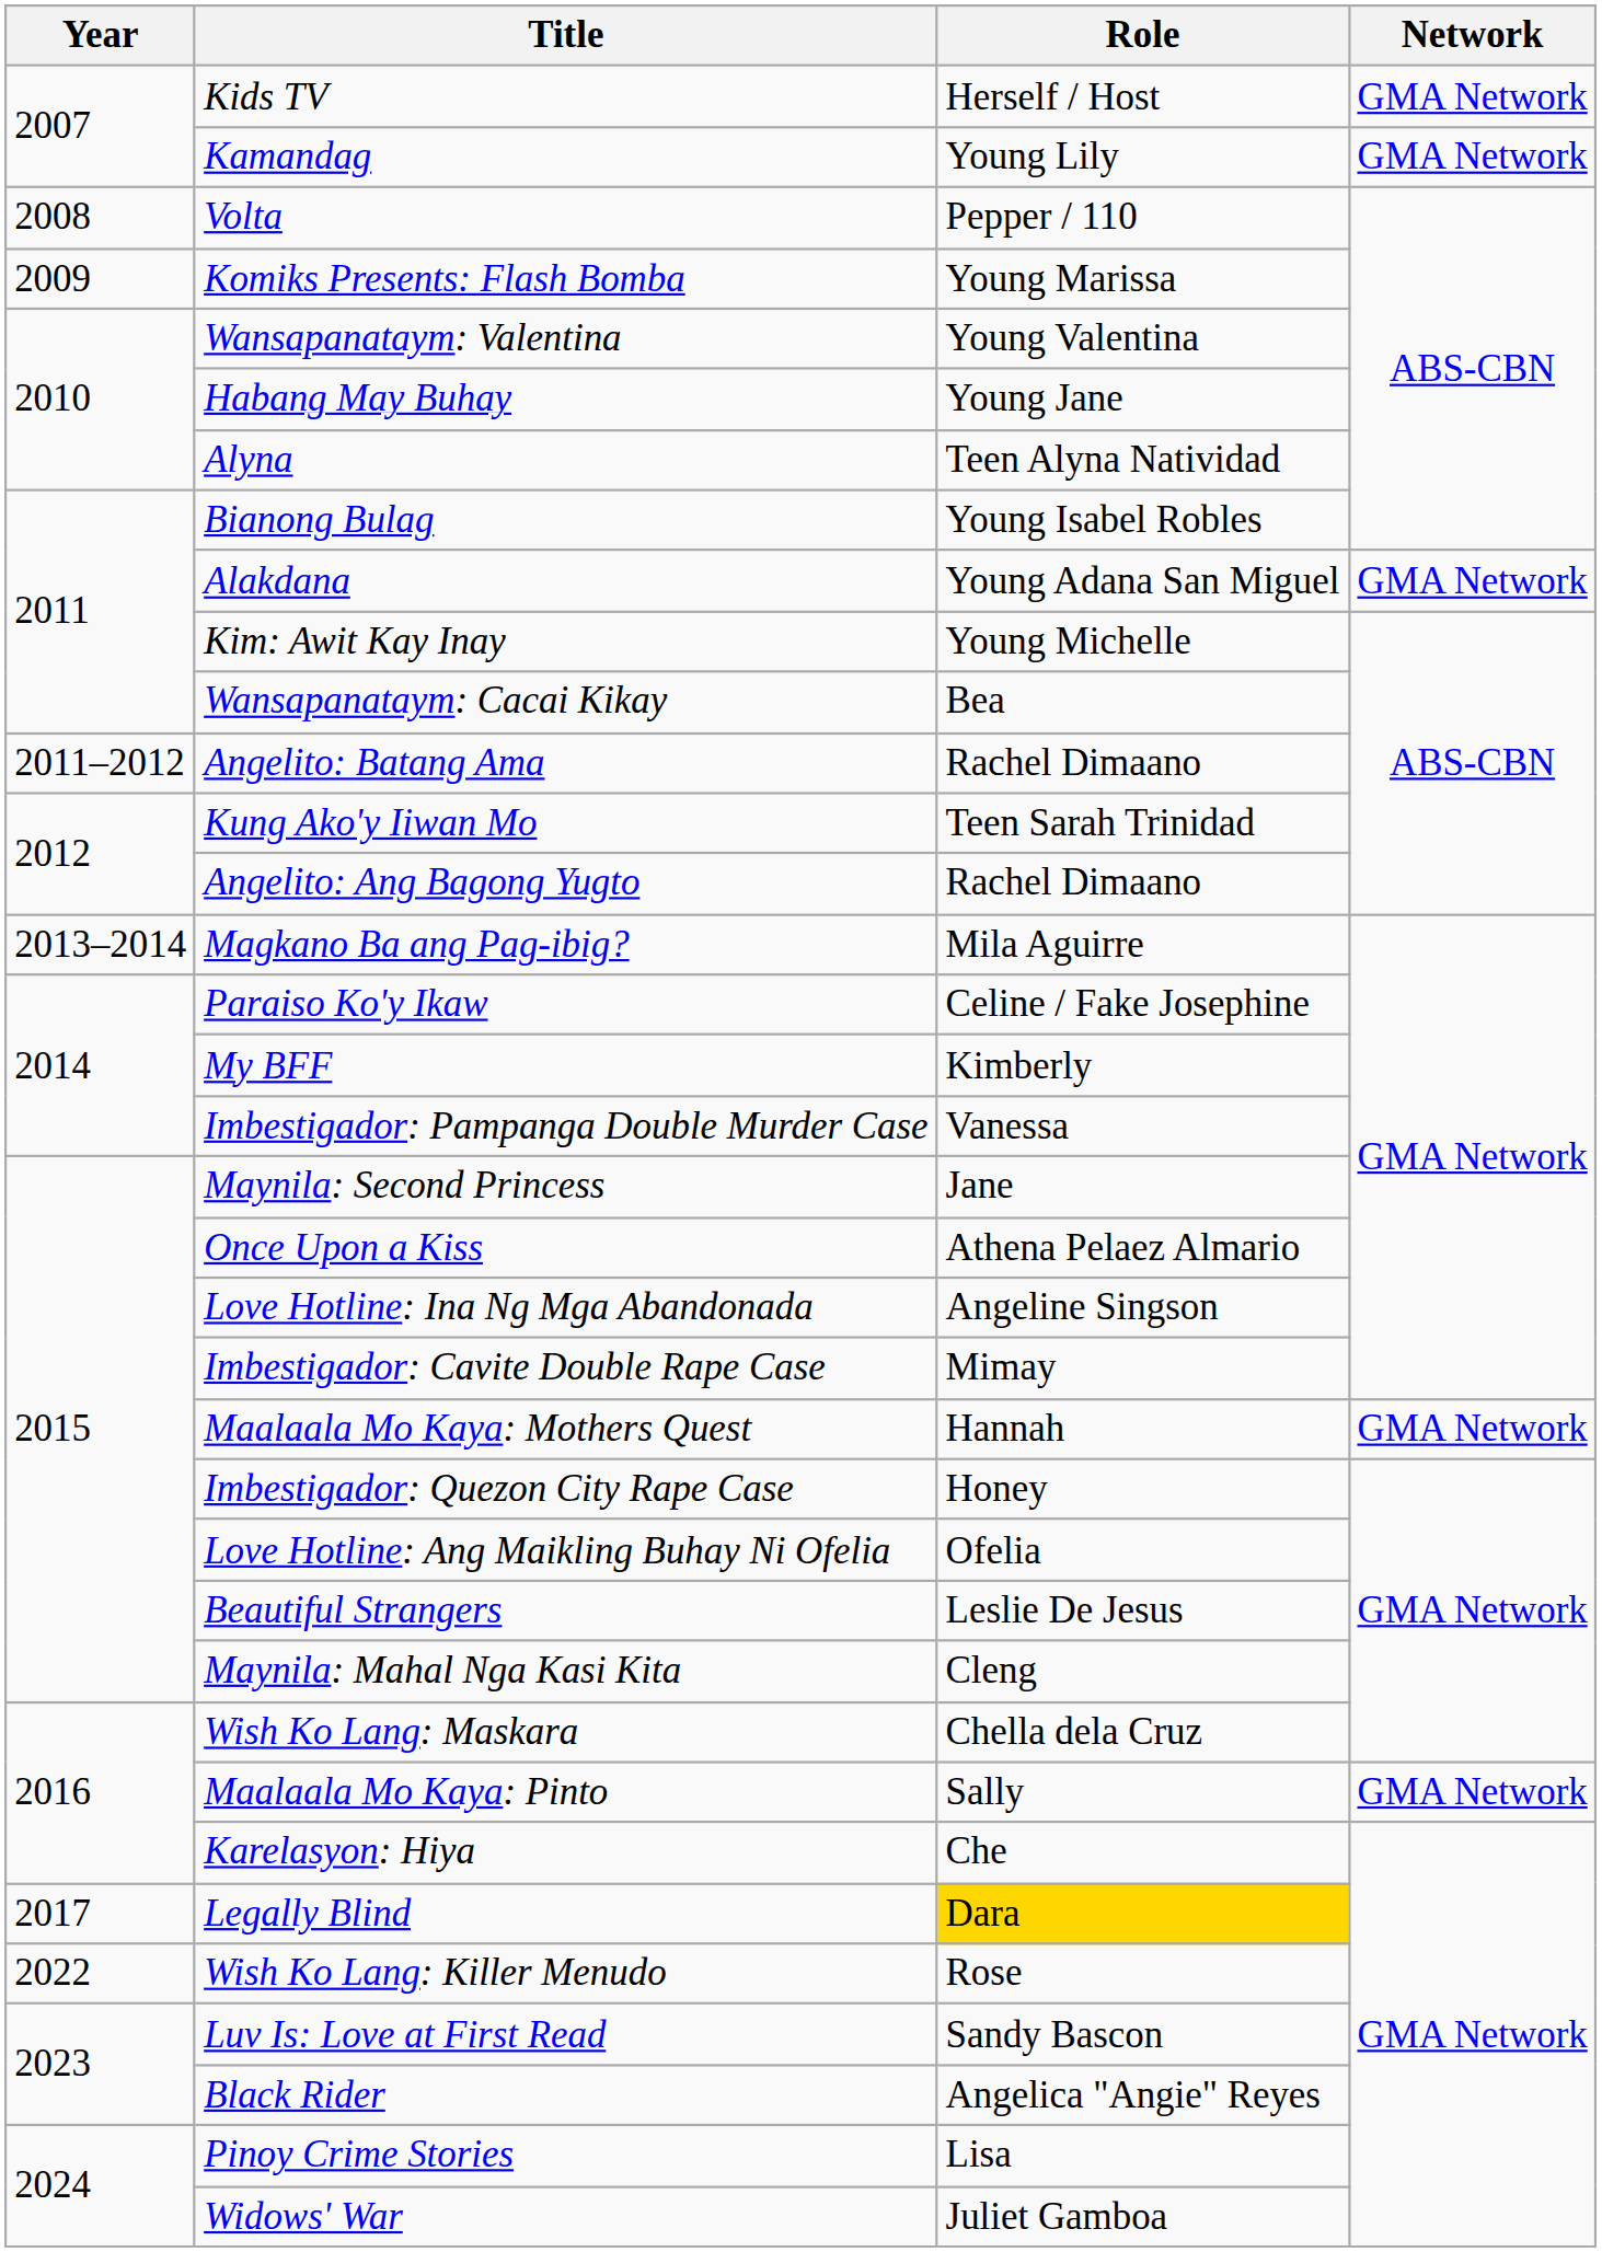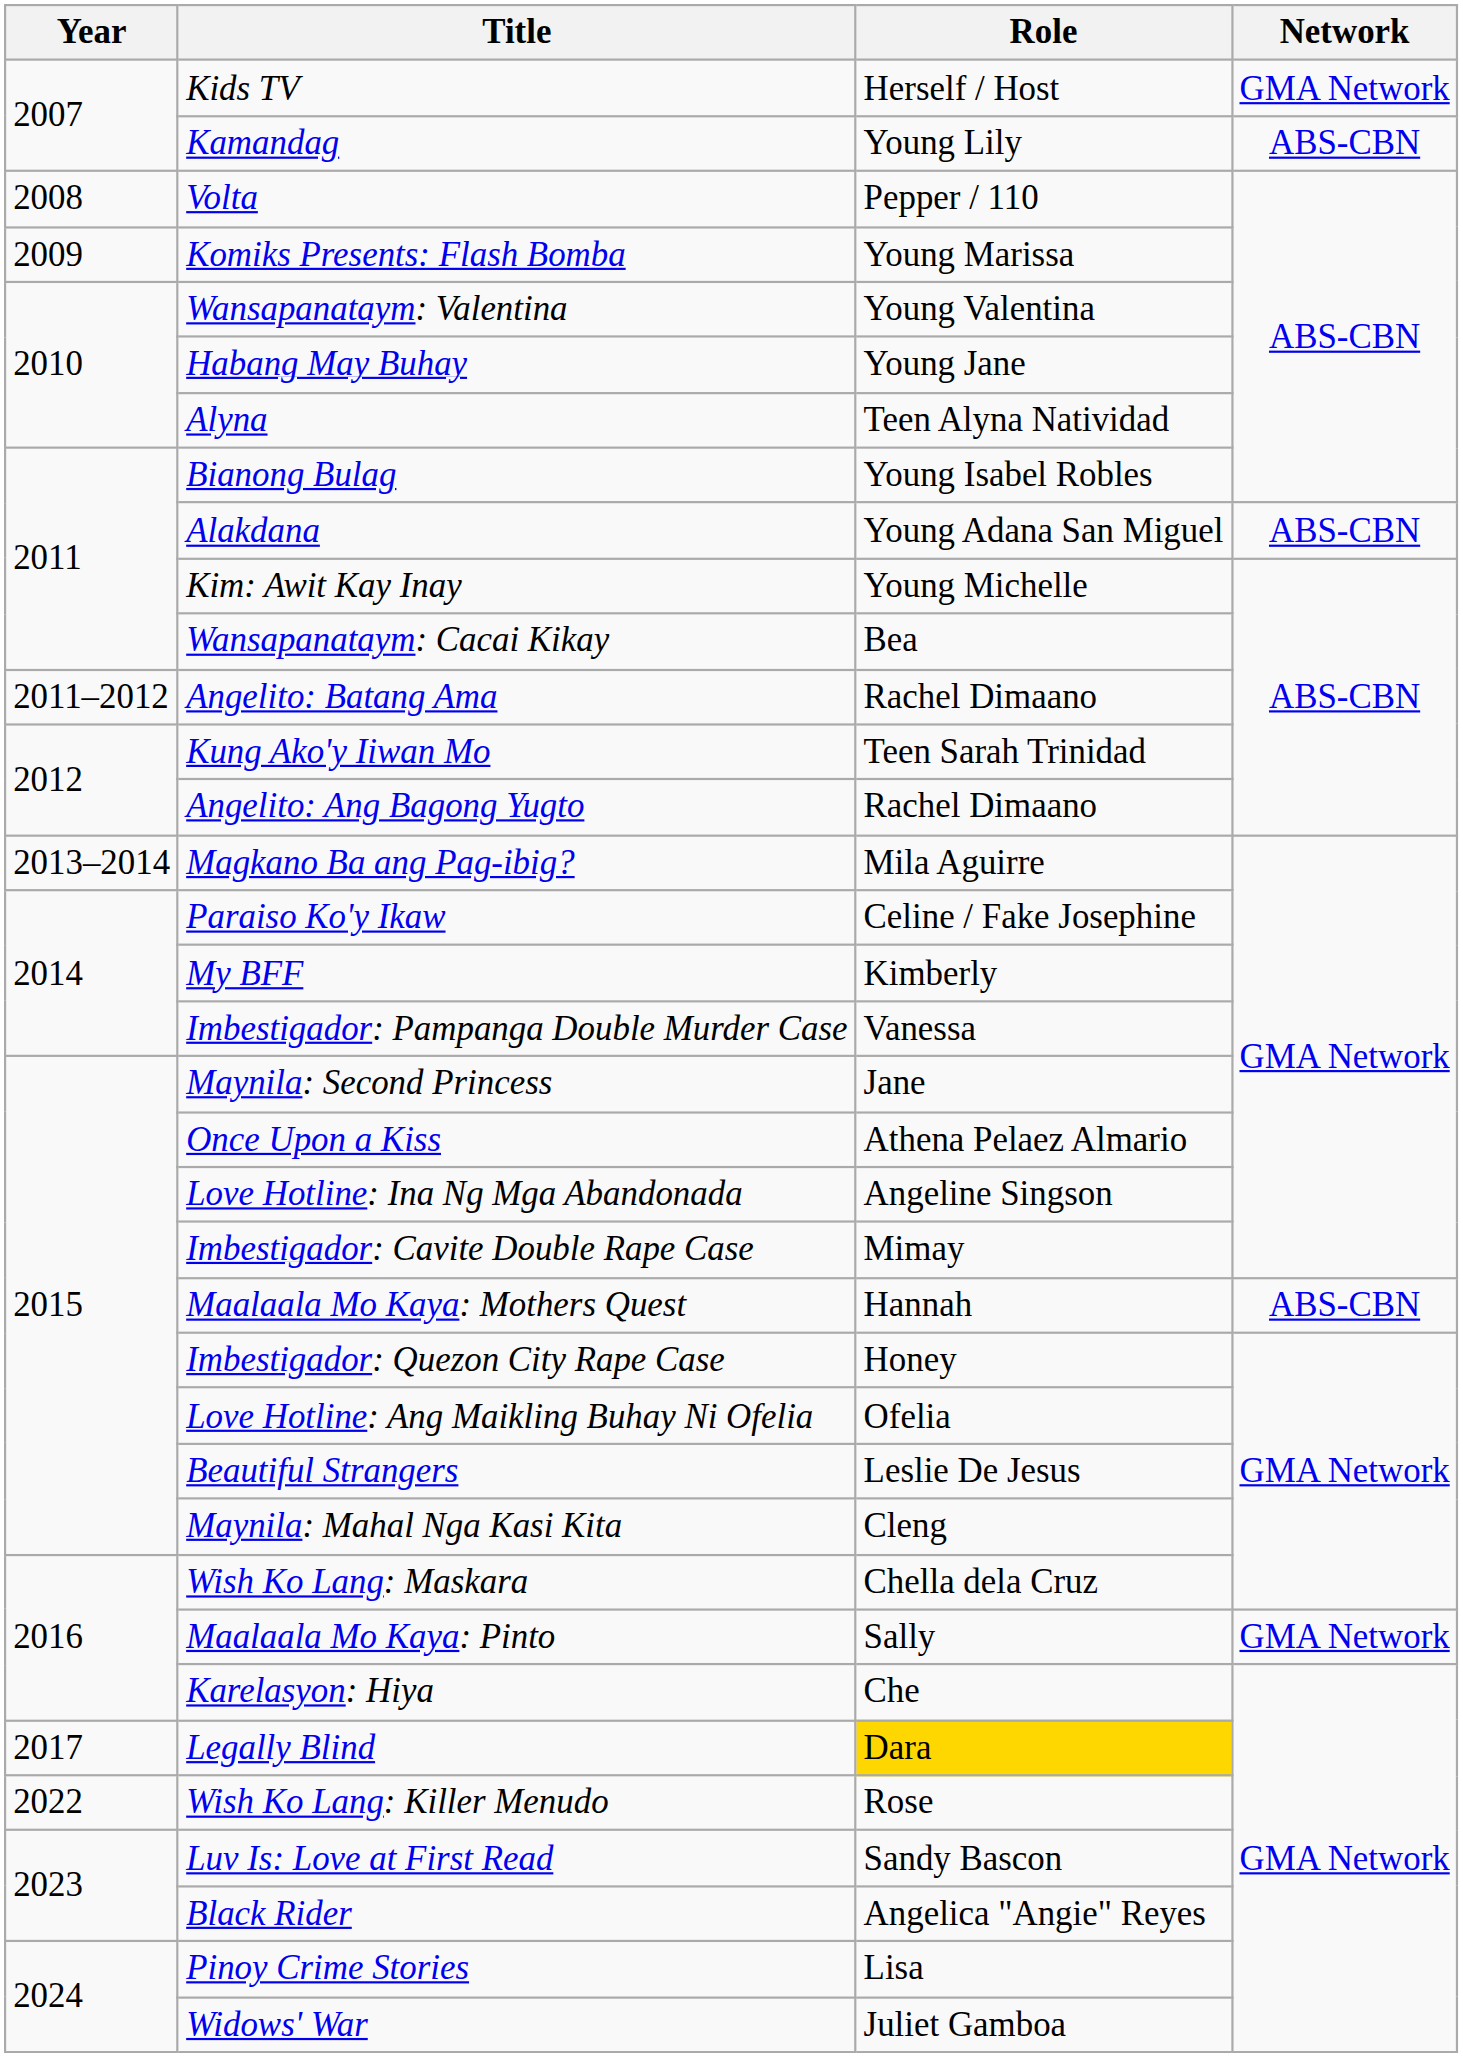 <table class="wikitable sortable">
 <tr>
 <th>Year</th>
 <th>Title</th>
 <th>Role</th>
 <th>Network</th>
 </tr>
 <tr>
 <td rowspan="2">2007</td>
 <td><em>Kids TV</em></td>
 <td>Herself / Host</td>
 <td align="center" rowspan=1><a href='#'>GMA Network</a></td>
 </tr>
 <tr>
 <td><em><a href='#'>Kamandag</a></em></td>
 <td>Young Lily</td>
-<td align="center" rowspan=1><a href='#'>GMA Network</a></td>
+<td align="center" rowspan=1><a href='#'>ABS-CBN</a></td>
 </tr>
 <tr>
 <td>2008</td>
 <td><em><a href='#'>Volta</a></em></td>
 <td>Pepper / 110</td>
 <td align="center" rowspan=6><a href='#'>ABS-CBN</a></td>
 </tr>
 <tr>
 <td>2009</td>
 <td><em><a href='#'>Komiks Presents: Flash Bomba</a> </em></td>
 <td>Young Marissa</td>
 </tr>
 <tr>
 <td rowspan="3">2010</td>
 <td><em><a href='#'>Wansapanataym</a>: Valentina </em></td>
 <td>Young Valentina</td>
 </tr>
 <tr>
 <td><em><a href='#'>Habang May Buhay</a></em></td>
 <td>Young Jane</td>
 </tr>
 <tr>
 <td><em><a href='#'>Alyna</a></em></td>
 <td>Teen Alyna Natividad</td>
 </tr>
 <tr>
 <td rowspan="4">2011</td>
 <td><em><a href='#'>Bianong Bulag</a></em></td>
 <td>Young Isabel Robles</td>
 </tr>
 <tr>
 <td><em><a href='#'>Alakdana</a></em></td>
 <td>Young Adana San Miguel</td>
-<td align="center" rowspan=1><a href='#'>GMA Network</a></td>
+<td align="center" rowspan=1><a href='#'>ABS-CBN</a></td>
 </tr>
 <tr>
 <td><em>Kim: Awit Kay Inay</em></td>
 <td>Young Michelle</td>
 <td align="center" rowspan=5><a href='#'>ABS-CBN</a></td>
 </tr>
 <tr>
 <td><em><a href='#'>Wansapanataym</a>: Cacai Kikay</em></td>
 <td>Bea</td>
 </tr>
 <tr>
 <td>2011–2012</td>
 <td><em><a href='#'>Angelito: Batang Ama</a></em></td>
 <td>Rachel Dimaano</td>
 </tr>
 <tr>
 <td rowspan="2">2012</td>
 <td><em><a href='#'>Kung Ako'y Iiwan Mo</a></em></td>
 <td>Teen Sarah Trinidad</td>
 </tr>
 <tr>
 <td><em><a href='#'>Angelito: Ang Bagong Yugto</a></em></td>
 <td>Rachel Dimaano</td>
 </tr>
 <tr>
 <td>2013–2014</td>
 <td><em><a href='#'>Magkano Ba ang Pag-ibig?</a></em></td>
 <td>Mila Aguirre</td>
 <td align="center" rowspan=8><a href='#'>GMA Network</a></td>
 </tr>
 <tr>
 <td rowspan="3">2014</td>
 <td><em><a href='#'>Paraiso Ko'y Ikaw</a></em></td>
 <td>Celine / Fake Josephine</td>
 </tr>
 <tr>
 <td><em><a href='#'>My BFF</a></em></td>
 <td>Kimberly</td>
 </tr>
 <tr>
 <td><em><a href='#'>Imbestigador</a>: Pampanga Double Murder Case</em></td>
 <td>Vanessa</td>
 </tr>
 <tr>
 <td rowspan="9">2015</td>
 <td><em><a href='#'>Maynila</a>: Second Princess</em></td>
 <td>Jane</td>
 </tr>
 <tr>
 <td><em><a href='#'>Once Upon a Kiss</a></em></td>
 <td>Athena Pelaez Almario</td>
 </tr>
 <tr>
 <td><em><a href='#'>Love Hotline</a>: Ina Ng Mga Abandonada</em></td>
 <td>Angeline Singson</td>
 </tr>
 <tr>
 <td><em><a href='#'>Imbestigador</a>: Cavite Double Rape Case</em></td>
 <td>Mimay</td>
 </tr>
 <tr>
 <td><em><a href='#'>Maalaala Mo Kaya</a>: Mothers Quest</em></td>
 <td>Hannah</td>
-<td align="center" rowspan=1><a href='#'>GMA Network</a></td>
+<td align="center" rowspan=1><a href='#'>ABS-CBN</a></td>
 </tr>
 <tr>
 <td><em><a href='#'>Imbestigador</a>: Quezon City Rape Case</em></td>
 <td>Honey</td>
 <td align="center" rowspan=5><a href='#'>GMA Network</a></td>
 </tr>
 <tr>
 <td><em><a href='#'>Love Hotline</a>: Ang Maikling Buhay Ni Ofelia</em></td>
 <td>Ofelia</td>
 </tr>
 <tr>
 <td><em><a href='#'>Beautiful Strangers</a></em></td>
 <td>Leslie De Jesus</td>
 </tr>
 <tr>
 <td><em><a href='#'>Maynila</a>: Mahal Nga Kasi Kita</em></td>
 <td>Cleng</td>
 </tr>
 <tr>
 <td rowspan="3">2016</td>
 <td><em><a href='#'>Wish Ko Lang</a>: Maskara</em></td>
 <td>Chella dela Cruz</td>
 </tr>
 <tr>
 <td><em><a href='#'>Maalaala Mo Kaya</a>: Pinto</em></td>
 <td>Sally</td>
 <td align="center" rowspan=1><a href='#'>GMA Network</a></td>
 </tr>
 <tr>
 <td><em><a href='#'>Karelasyon</a>: Hiya</em></td>
 <td>Che</td>
 <td rowspan="7" align="center"><a href='#'>GMA Network</a></td>
 </tr>
 <tr>
 <td>2017</td>
 <td><em><a href='#'>Legally Blind</a></em></td>
 <td style="background: gold;">Dara</td>
 </tr>
 <tr>
 <td>2022</td>
 <td><em><a href='#'>Wish Ko Lang</a>: Killer Menudo</em></td>
 <td>Rose</td>
 </tr>
 <tr>
 <td rowspan="2">2023</td>
 <td><em><a href='#'>Luv Is: Love at First Read</a></em></td>
 <td>Sandy Bascon</td>
 </tr>
 <tr>
 <td><em><a href='#'>Black Rider</a></em></td>
 <td>Angelica "Angie" Reyes</td>
 </tr>
 <tr>
 <td rowspan="2">2024</td>
 <td><em><a href='#'>Pinoy Crime Stories</a></em></td>
 <td>Lisa</td>
 </tr>
 <tr>
 <td><em><a href='#'>Widows' War</a></em></td>
 <td>Juliet Gamboa</td>
 </tr>
 </table>
